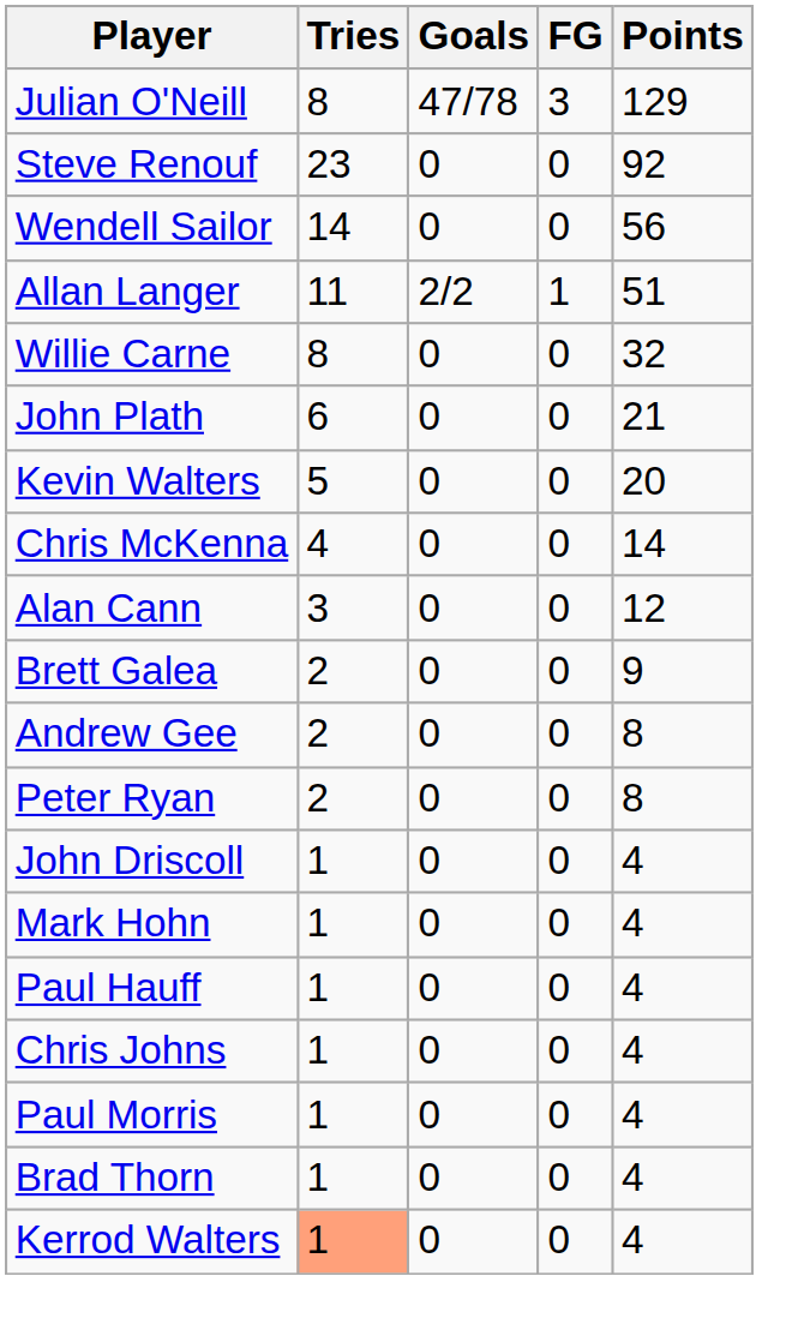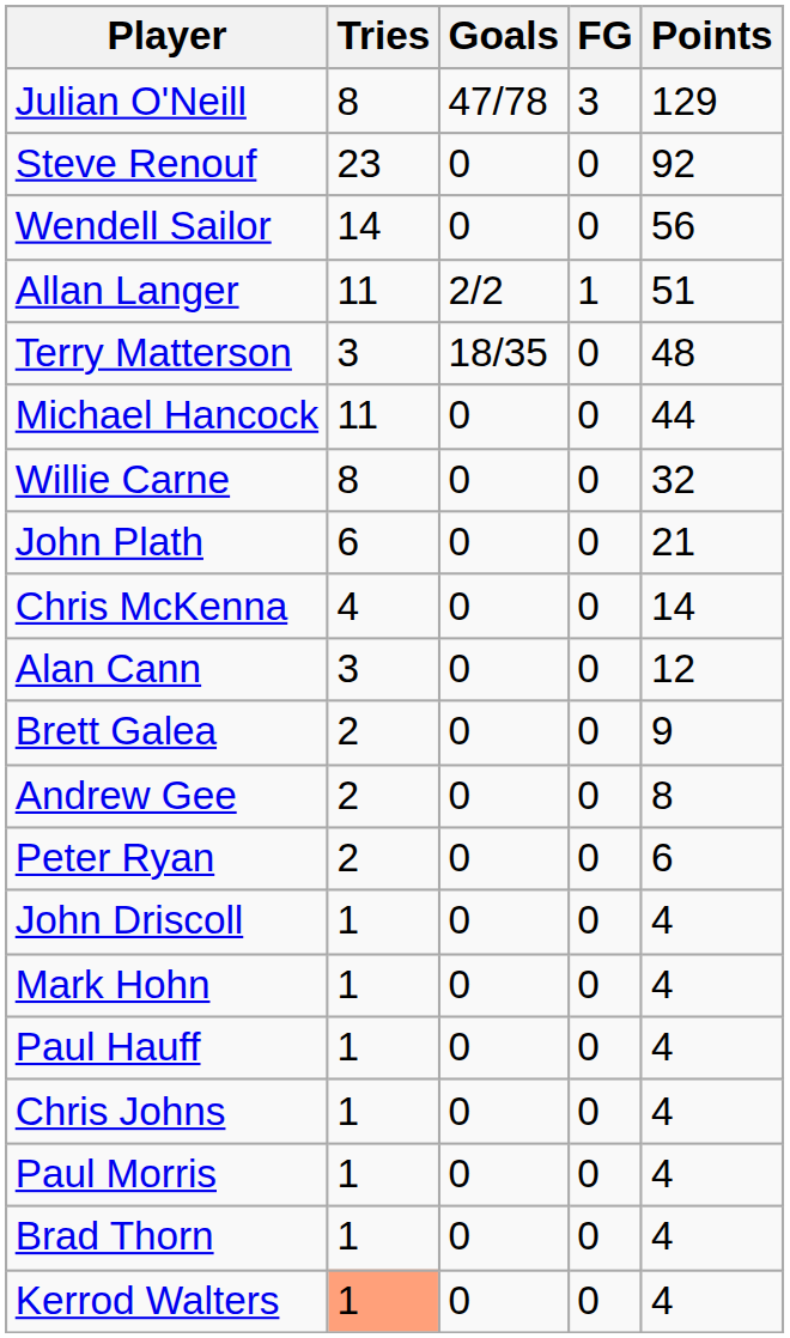 <table class="wikitable">
 <tr>
 <th>Player</th>
 <th>Tries</th>
 <th>Goals</th>
 <th>FG</th>
 <th>Points</th>
 </tr>
 <tr>
 <td><a href='#'>Julian O'Neill</a></td>
 <td>8</td>
 <td>47/78</td>
 <td>3</td>
 <td>129</td>
 </tr>
 <tr>
 <td><a href='#'>Steve Renouf</a></td>
 <td>23</td>
 <td>0</td>
 <td>0</td>
 <td>92</td>
 </tr>
 <tr>
 <td><a href='#'>Wendell Sailor</a></td>
 <td>14</td>
 <td>0</td>
 <td>0</td>
 <td>56</td>
 </tr>
 <tr>
 <td><a href='#'>Allan Langer</a></td>
 <td>11</td>
 <td>2/2</td>
 <td>1</td>
 <td>51</td>
 </tr>
 <tr>
+<td><a href='#'>Terry Matterson</a></td>
+<td>3</td>
+<td>18/35</td>
+<td>0</td>
+<td>48</td>
+</tr>
+<tr>
+<td><a href='#'>Michael Hancock</a></td>
+<td>11</td>
+<td>0</td>
+<td>0</td>
+<td>44</td>
+</tr>
+<tr>
 <td><a href='#'>Willie Carne</a></td>
 <td>8</td>
 <td>0</td>
 <td>0</td>
 <td>32</td>
 </tr>
 <tr>
 <td><a href='#'>John Plath</a></td>
 <td>6</td>
 <td>0</td>
 <td>0</td>
 <td>21</td>
-</tr>
-<tr>
-<td><a href='#'>Kevin Walters</a></td>
-<td>5</td>
-<td>0</td>
-<td>0</td>
-<td>20</td>
 </tr>
 <tr>
 <td><a href='#'>Chris McKenna</a></td>
 <td>4</td>
 <td>0</td>
 <td>0</td>
 <td>14</td>
 </tr>
 <tr>
 <td><a href='#'>Alan Cann</a></td>
 <td>3</td>
 <td>0</td>
 <td>0</td>
 <td>12</td>
 </tr>
 <tr>
 <td><a href='#'>Brett Galea</a></td>
 <td>2</td>
 <td>0</td>
 <td>0</td>
 <td>9</td>
 </tr>
 <tr>
 <td><a href='#'>Andrew Gee</a></td>
 <td>2</td>
 <td>0</td>
 <td>0</td>
 <td>8</td>
 </tr>
 <tr>
 <td><a href='#'>Peter Ryan</a></td>
 <td>2</td>
 <td>0</td>
 <td>0</td>
-<td>8</td>
+<td>6</td>
 </tr>
 <tr>
 <td><a href='#'>John Driscoll</a></td>
 <td>1</td>
 <td>0</td>
 <td>0</td>
 <td>4</td>
 </tr>
 <tr>
 <td><a href='#'>Mark Hohn</a></td>
 <td>1</td>
 <td>0</td>
 <td>0</td>
 <td>4</td>
 </tr>
 <tr>
 <td><a href='#'>Paul Hauff</a></td>
 <td>1</td>
 <td>0</td>
 <td>0</td>
 <td>4</td>
 </tr>
 <tr>
 <td><a href='#'>Chris Johns</a></td>
 <td>1</td>
 <td>0</td>
 <td>0</td>
 <td>4</td>
 </tr>
 <tr>
 <td><a href='#'>Paul Morris</a></td>
 <td>1</td>
 <td>0</td>
 <td>0</td>
 <td>4</td>
 </tr>
 <tr>
 <td><a href='#'>Brad Thorn</a></td>
 <td>1</td>
 <td>0</td>
 <td>0</td>
 <td>4</td>
 </tr>
 <tr>
 <td><a href='#'>Kerrod Walters</a></td>
 <td style="background: lightsalmon;">1</td>
 <td>0</td>
 <td>0</td>
 <td>4</td>
 </tr>
 <tr>
 </tr>
 </table>
